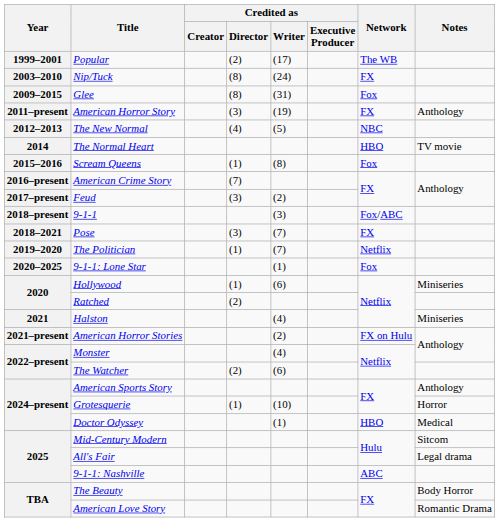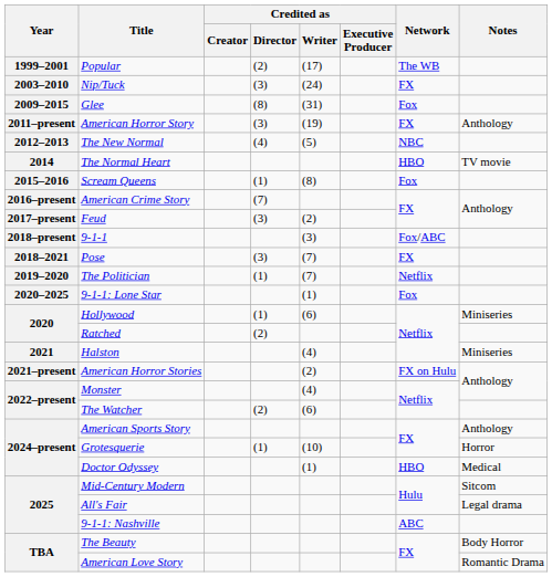 <table class="wikitable plainrowheaders unsortable">
 <tr>
 <th rowspan="2" scope="col">Year</th>
 <th rowspan="2" scope="col">Title</th>
 <th colspan="4" scope="col">Credited as</th>
 <th rowspan="2" scope="col">Network</th>
 <th rowspan="2" scope="col" class="unsortable">Notes</th>
 </tr>
 <tr>
 <th>Creator</th>
 <th>Director</th>
 <th>Writer</th>
 <th>Executive<br>Producer</th>
 </tr>
 <tr>
 <th>1999–2001</th>
 <td scope="row"><em><a href='#'>Popular</a></em></td>
 <td></td>
 <td> (2)</td>
 <td> (17)</td>
 <td></td>
 <td><a href='#'>The WB</a></td>
 <td></td>
 </tr>
 <tr>
 <th>2003–2010</th>
 <td scope="row"><em><a href='#'>Nip/Tuck</a></em></td>
 <td></td>
-<td> (8)</td>
+<td> (3)</td>
 <td> (24)</td>
 <td></td>
 <td><a href='#'>FX</a></td>
 <td></td>
 </tr>
 <tr>
 <th>2009–2015</th>
 <td scope="row"><em><a href='#'>Glee</a></em></td>
 <td></td>
 <td> (8)</td>
 <td> (31)</td>
 <td></td>
 <td><a href='#'>Fox</a></td>
 <td></td>
 </tr>
 <tr>
 <th>2011–present</th>
 <td scope="row"><em><a href='#'>American Horror Story</a></em></td>
 <td></td>
 <td> (3)</td>
 <td> (19)</td>
 <td></td>
 <td><a href='#'>FX</a></td>
 <td>Anthology</td>
 </tr>
 <tr>
 <th>2012–2013</th>
 <td scope="row"><em><a href='#'>The New Normal</a></em></td>
 <td></td>
 <td> (4)</td>
 <td> (5)</td>
 <td></td>
 <td><a href='#'>NBC</a></td>
 <td></td>
 </tr>
 <tr>
 <th>2014</th>
 <td scope="row"><em><a href='#'>The Normal Heart</a></em></td>
 <td></td>
 <td></td>
 <td></td>
 <td></td>
 <td><a href='#'>HBO</a></td>
 <td>TV movie</td>
 </tr>
 <tr>
 <th>2015–2016</th>
 <td scope="row"><em><a href='#'>Scream Queens</a></em></td>
 <td></td>
 <td> (1)</td>
 <td> (8)</td>
 <td></td>
 <td><a href='#'>Fox</a></td>
 <td></td>
 </tr>
 <tr>
 <th>2016–present</th>
 <td scope="row"><em><a href='#'>American Crime Story</a></em></td>
 <td></td>
 <td> (7)</td>
 <td></td>
 <td></td>
 <td rowspan="2"><a href='#'>FX</a></td>
 <td rowspan="2">Anthology</td>
 </tr>
 <tr>
 <th>2017–present</th>
 <td scope="row"><em><a href='#'>Feud</a></em></td>
 <td></td>
 <td> (3)</td>
 <td> (2)</td>
 <td></td>
 </tr>
 <tr>
 <th>2018–present</th>
 <td scope="row"><em><a href='#'>9-1-1</a></em></td>
 <td></td>
 <td></td>
 <td> (3)</td>
 <td></td>
 <td><a href='#'>Fox</a>/<a href='#'>ABC</a></td>
 <td></td>
 </tr>
 <tr>
 <th>2018–2021</th>
 <td scope="row"><em><a href='#'>Pose</a></em></td>
 <td></td>
 <td> (3)</td>
 <td> (7)</td>
 <td></td>
 <td><a href='#'>FX</a></td>
 <td></td>
 </tr>
 <tr>
 <th>2019–2020</th>
 <td scope="row"><em><a href='#'>The Politician</a></em></td>
 <td></td>
 <td> (1)</td>
 <td> (7)</td>
 <td></td>
 <td><a href='#'>Netflix</a></td>
 <td></td>
 </tr>
 <tr>
 <th>2020–2025</th>
 <td scope="row"><em><a href='#'>9-1-1: Lone Star</a></em></td>
 <td></td>
 <td></td>
 <td> (1)</td>
 <td></td>
 <td><a href='#'>Fox</a></td>
 <td></td>
 </tr>
 <tr>
 <th rowspan="2">2020</th>
 <td scope="row"><em><a href='#'>Hollywood</a></em></td>
 <td></td>
 <td> (1)</td>
 <td> (6)</td>
 <td></td>
 <td rowspan="3"><a href='#'>Netflix</a></td>
 <td>Miniseries</td>
 </tr>
 <tr>
 <td scope="row"><em><a href='#'>Ratched</a></em></td>
 <td></td>
 <td> (2)</td>
 <td></td>
 <td></td>
 <td></td>
 </tr>
 <tr>
 <th>2021</th>
 <td scope="row"><em><a href='#'>Halston</a></em></td>
 <td></td>
 <td></td>
 <td> (4)</td>
 <td></td>
 <td>Miniseries</td>
 </tr>
 <tr>
 <th>2021–present</th>
 <td scope="row"><em><a href='#'>American Horror Stories</a></em></td>
 <td></td>
 <td></td>
 <td> (2)</td>
 <td></td>
 <td><a href='#'>FX on Hulu</a></td>
 <td rowspan="2">Anthology</td>
 </tr>
 <tr>
 <th rowspan="2">2022–present</th>
 <td scope="row"><em><a href='#'>Monster</a></em></td>
 <td></td>
 <td></td>
 <td> (4)</td>
 <td></td>
 <td rowspan="2"><a href='#'>Netflix</a></td>
 </tr>
 <tr>
 <td scope="row"><a href='#'><em>The Watcher</em></a></td>
 <td></td>
 <td> (2)</td>
 <td> (6)</td>
 <td></td>
 <td></td>
 </tr>
 <tr>
 <th rowspan="3">2024–present</th>
 <td scope="row"><em><a href='#'>American Sports Story</a></em></td>
 <td></td>
 <td></td>
 <td></td>
 <td></td>
 <td rowspan="2"><a href='#'>FX</a></td>
 <td>Anthology</td>
 </tr>
 <tr>
 <td scope="row"><em><a href='#'>Grotesquerie</a></em></td>
 <td></td>
 <td> (1)</td>
 <td> (10)</td>
 <td></td>
 <td>Horror</td>
 </tr>
 <tr>
 <td scope="row"><em><a href='#'>Doctor Odyssey</a></em></td>
 <td></td>
 <td></td>
 <td> (1)</td>
 <td></td>
 <td><a href='#'>HBO</a></td>
 <td>Medical</td>
 </tr>
 <tr>
 <th rowspan="3">2025</th>
 <td scope="row"><em><a href='#'>Mid-Century Modern</a></em></td>
 <td></td>
 <td></td>
 <td></td>
 <td></td>
 <td rowspan="2"><a href='#'>Hulu</a></td>
 <td>Sitcom</td>
 </tr>
 <tr>
 <td scope="row"><em><a href='#'>All's Fair</a></em></td>
 <td></td>
 <td></td>
 <td></td>
 <td></td>
 <td>Legal drama</td>
 </tr>
 <tr>
 <td scope="row"><em><a href='#'>9-1-1: Nashville</a></em></td>
 <td></td>
 <td></td>
 <td></td>
 <td></td>
 <td><a href='#'>ABC</a></td>
 <td></td>
 </tr>
 <tr>
 <th rowspan="2">TBA</th>
 <td scope="row"><em><a href='#'>The Beauty</a></em></td>
 <td></td>
 <td></td>
 <td></td>
 <td></td>
 <td rowspan="2"><a href='#'>FX</a></td>
 <td>Body Horror</td>
 </tr>
 <tr>
 <td scope="row"><em><a href='#'>American Love Story</a></em></td>
 <td></td>
 <td></td>
 <td></td>
 <td></td>
 <td>Romantic Drama</td>
 </tr>
 </table>
